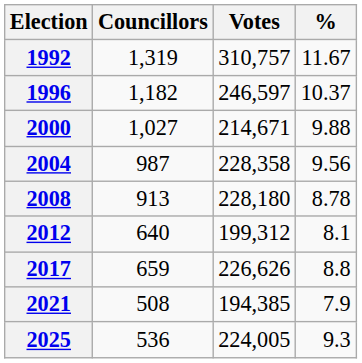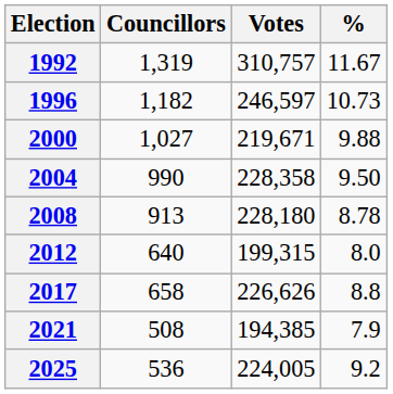 <table class="wikitable" style="text-align:right;">
 <tr>
 <th>Election</th>
 <th>Councillors</th>
 <th>Votes</th>
 <th>%</th>
 </tr>
 <tr>
 <th><a href='#'>1992</a></th>
 <td style="text-align:center;">1,319</td>
 <td>310,757</td>
 <td>11.67</td>
 </tr>
 <tr>
 <th><a href='#'>1996</a></th>
 <td style="text-align:center;">1,182</td>
 <td>246,597</td>
-<td>10.37</td>
+<td>10.73</td>
 </tr>
 <tr>
 <th><a href='#'>2000</a></th>
 <td style="text-align:center;">1,027</td>
-<td>214,671</td>
+<td>219,671</td>
 <td>9.88</td>
 </tr>
 <tr>
 <th><a href='#'>2004</a></th>
-<td style="text-align:center;">987</td>
+<td style="text-align:center;">990</td>
 <td>228,358</td>
-<td>9.56</td>
+<td>9.50</td>
 </tr>
 <tr>
 <th><a href='#'>2008</a></th>
 <td style="text-align:center;">913</td>
 <td>228,180</td>
 <td>8.78</td>
 </tr>
 <tr>
 <th><a href='#'>2012</a></th>
 <td style="text-align:center;">640</td>
-<td>199,312</td>
-<td>8.1</td>
+<td>199,315</td>
+<td>8.0</td>
 </tr>
 <tr>
 <th><a href='#'>2017</a></th>
-<td style="text-align:center;">659</td>
+<td style="text-align:center;">658</td>
 <td>226,626</td>
 <td>8.8</td>
 </tr>
 <tr>
 <th><a href='#'>2021</a></th>
 <td style="text-align:center;">508</td>
 <td>194,385</td>
 <td>7.9</td>
 </tr>
 <tr>
 <th><a href='#'>2025</a></th>
 <td style="text-align:center;">536</td>
 <td>224,005</td>
-<td>9.3</td>
+<td>9.2</td>
 </tr>
 </table>
